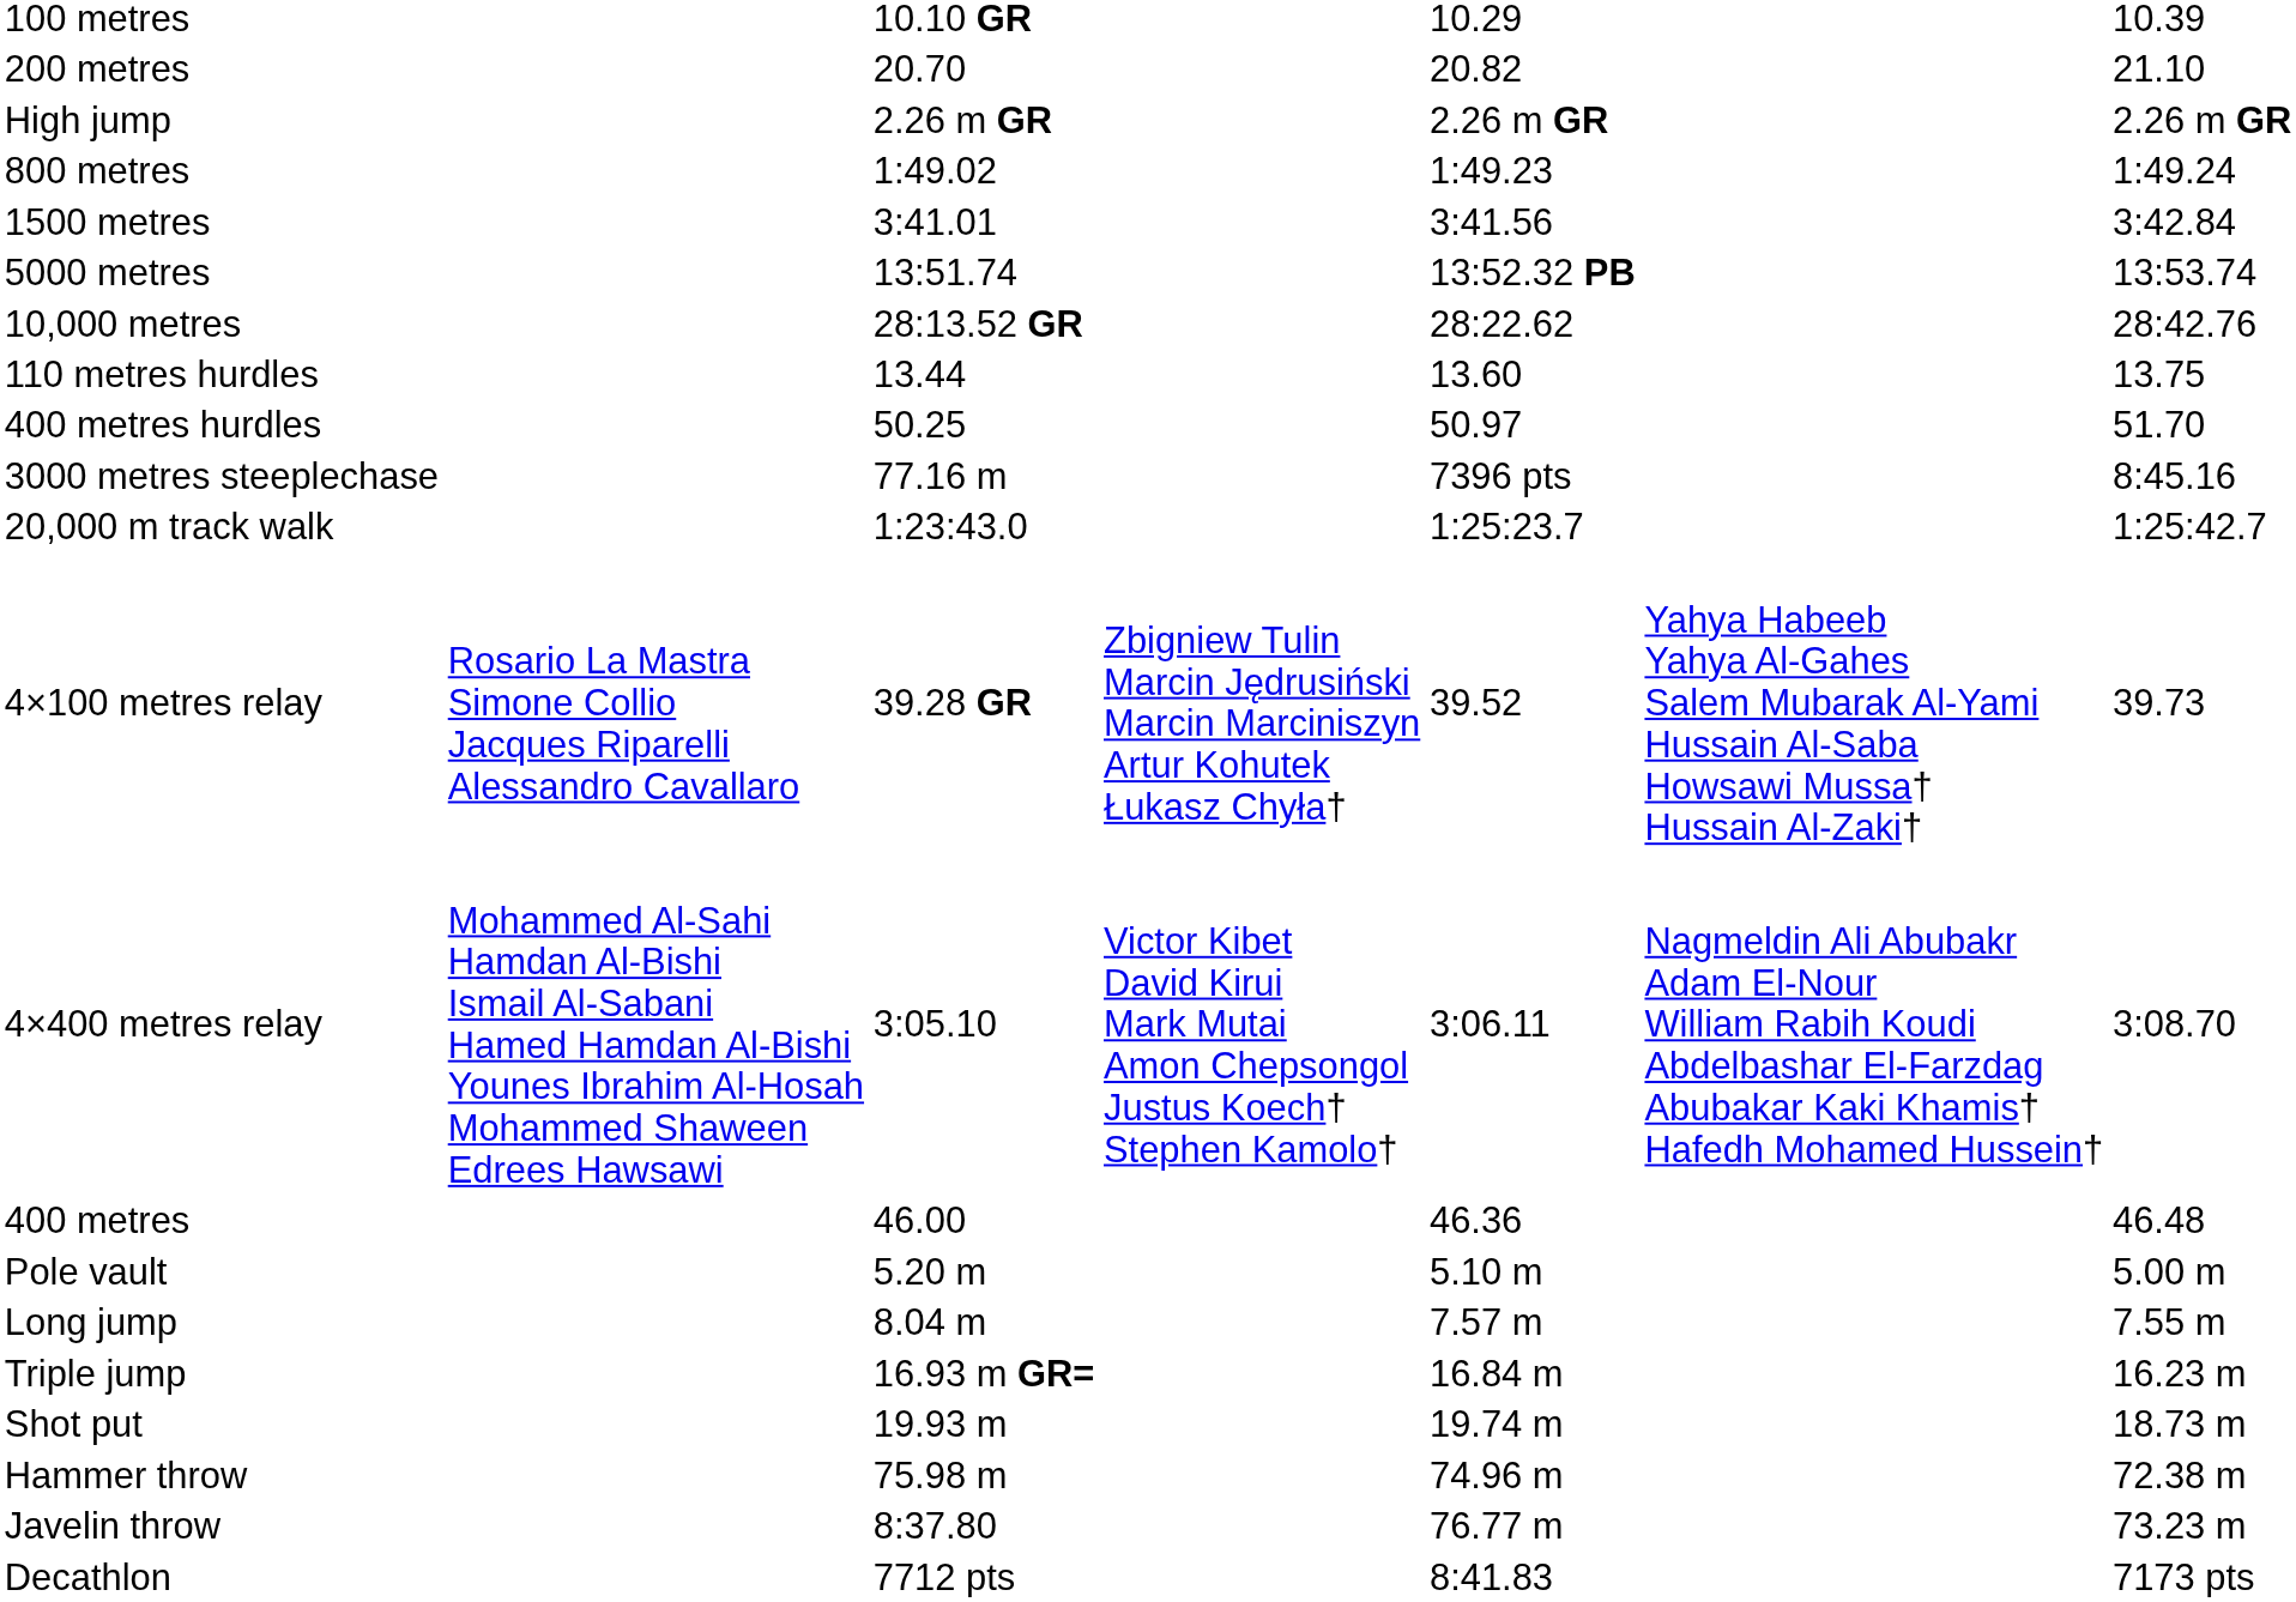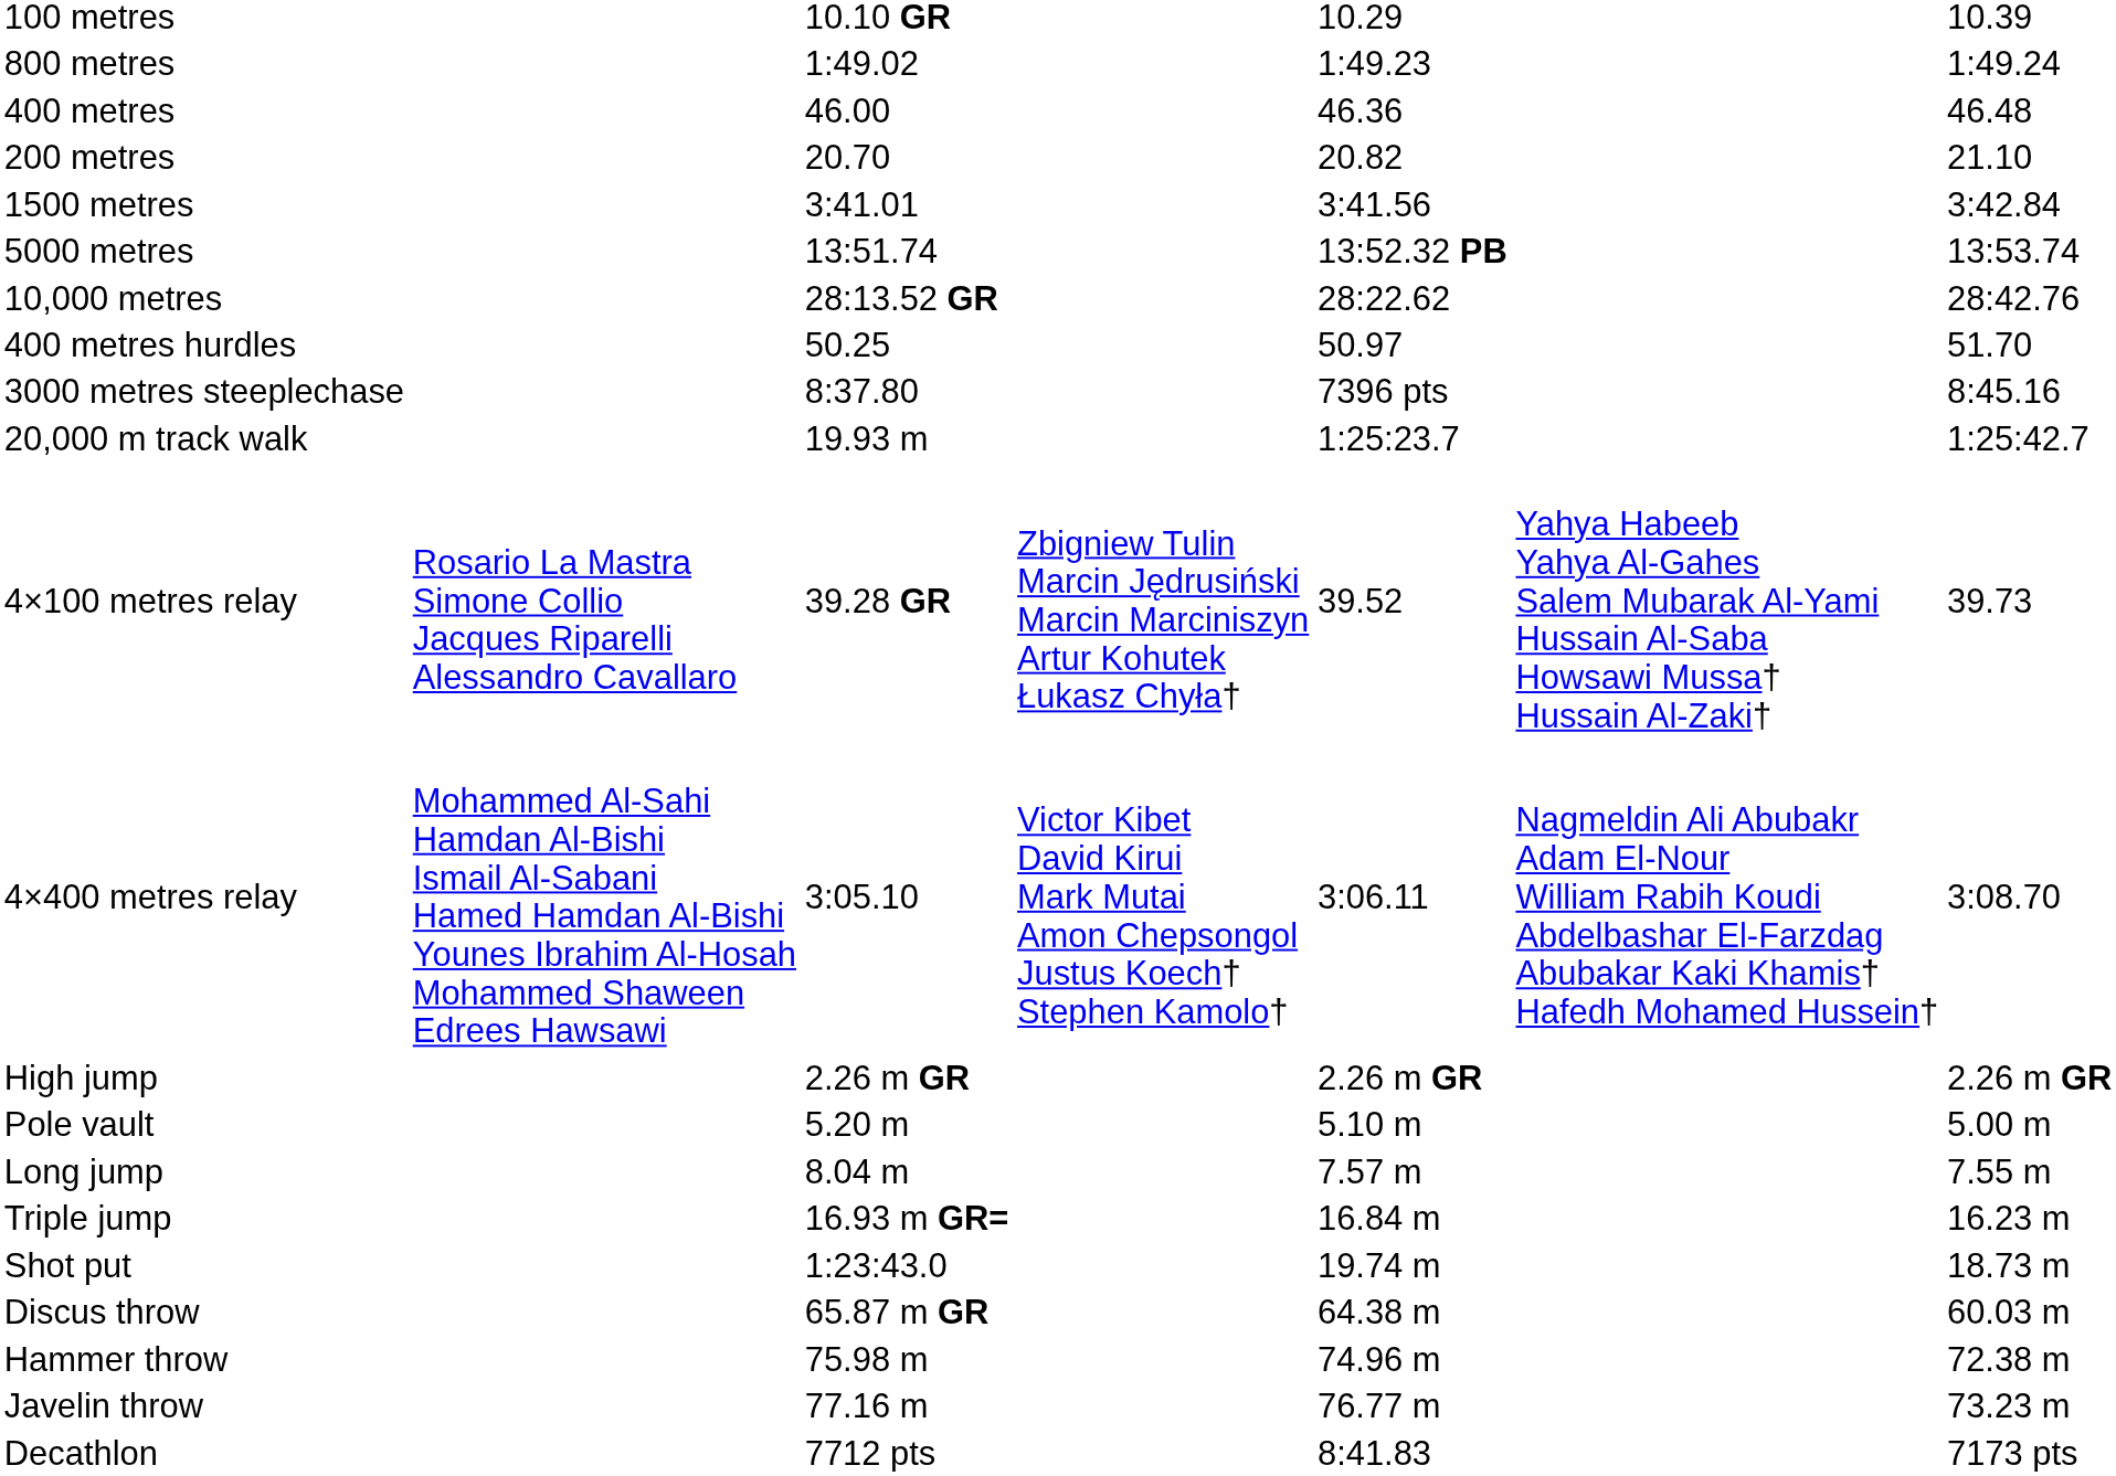 <table>
 <tr>
 <td>100 metres</td>
 <td></td>
 <td>10.10 <strong>GR</strong></td>
 <td></td>
 <td>10.29</td>
 <td></td>
 <td>10.39</td>
 </tr>
 <tr>
+<td>800 metres</td>
+<td></td>
+<td>1:49.02</td>
+<td></td>
+<td>1:49.23</td>
+<td></td>
+<td>1:49.24</td>
+</tr>
+<tr>
+<td>400 metres</td>
+<td></td>
+<td>46.00</td>
+<td></td>
+<td>46.36</td>
+<td></td>
+<td>46.48</td>
+</tr>
+<tr>
 <td>200 metres</td>
 <td></td>
 <td>20.70</td>
 <td></td>
 <td>20.82</td>
 <td></td>
 <td>21.10</td>
-</tr>
-<tr>
-<td>High jump</td>
-<td></td>
-<td>2.26 m <strong>GR</strong></td>
-<td></td>
-<td>2.26 m <strong>GR</strong></td>
-<td></td>
-<td>2.26 m <strong>GR</strong></td>
-</tr>
-<tr>
-<td>800 metres</td>
-<td></td>
-<td>1:49.02</td>
-<td></td>
-<td>1:49.23</td>
-<td></td>
-<td>1:49.24</td>
 </tr>
 <tr>
 <td>1500 metres</td>
 <td></td>
 <td>3:41.01</td>
 <td></td>
 <td>3:41.56</td>
 <td></td>
 <td>3:42.84</td>
 </tr>
 <tr>
 <td>5000 metres</td>
 <td></td>
 <td>13:51.74</td>
 <td></td>
 <td>13:52.32 <strong>PB</strong></td>
 <td></td>
 <td>13:53.74</td>
 </tr>
 <tr>
 <td>10,000 metres</td>
 <td></td>
 <td>28:13.52 <strong>GR</strong></td>
 <td></td>
 <td>28:22.62</td>
 <td></td>
 <td>28:42.76</td>
 </tr>
 <tr>
-<td>110 metres hurdles</td>
-<td></td>
-<td>13.44</td>
-<td></td>
-<td>13.60</td>
-<td></td>
-<td>13.75</td>
-</tr>
-<tr>
 <td>400 metres hurdles</td>
 <td></td>
 <td>50.25</td>
 <td></td>
 <td>50.97</td>
 <td></td>
 <td>51.70</td>
 </tr>
 <tr>
 <td>3000 metres steeplechase</td>
 <td></td>
-<td>77.16 m</td>
+<td>8:37.80</td>
 <td></td>
 <td>7396 pts</td>
 <td></td>
 <td>8:45.16</td>
 </tr>
 <tr>
 <td>20,000 m track walk</td>
 <td></td>
-<td>1:23:43.0</td>
+<td>19.93 m</td>
 <td></td>
 <td>1:25:23.7</td>
 <td></td>
 <td>1:25:42.7</td>
 </tr>
 <tr>
 <td>4×100 metres relay</td>
 <td><br><a href='#'>Rosario La Mastra</a><br><a href='#'>Simone Collio</a><br><a href='#'>Jacques Riparelli</a><br><a href='#'>Alessandro Cavallaro</a></td>
 <td>39.28 <strong>GR</strong></td>
 <td><br><a href='#'>Zbigniew Tulin</a><br><a href='#'>Marcin Jędrusiński</a><br><a href='#'>Marcin Marciniszyn</a><br><a href='#'>Artur Kohutek</a><br><a href='#'>Łukasz Chyła</a>†</td>
 <td>39.52</td>
 <td><br><a href='#'>Yahya Habeeb</a><br><a href='#'>Yahya Al-Gahes</a><br><a href='#'>Salem Mubarak Al-Yami</a><br><a href='#'>Hussain Al-Saba</a><br><a href='#'>Howsawi Mussa</a>†<br><a href='#'>Hussain Al-Zaki</a>†</td>
 <td>39.73</td>
 </tr>
 <tr>
 <td>4×400 metres relay</td>
 <td><br><a href='#'>Mohammed Al-Sahi</a><br><a href='#'>Hamdan Al-Bishi</a><br><a href='#'>Ismail Al-Sabani</a><br><a href='#'>Hamed Hamdan Al-Bishi</a><br><a href='#'>Younes Ibrahim Al-Hosah</a><br><a href='#'>Mohammed Shaween</a><br><a href='#'>Edrees Hawsawi</a></td>
 <td>3:05.10</td>
 <td><br><a href='#'>Victor Kibet</a><br><a href='#'>David Kirui</a><br><a href='#'>Mark Mutai</a><br><a href='#'>Amon Chepsongol</a><br><a href='#'>Justus Koech</a>†<br><a href='#'>Stephen Kamolo</a>†</td>
 <td>3:06.11</td>
 <td><br><a href='#'>Nagmeldin Ali Abubakr</a><br><a href='#'>Adam El-Nour</a><br><a href='#'>William Rabih Koudi</a><br><a href='#'>Abdelbashar El-Farzdag</a><br><a href='#'>Abubakar Kaki Khamis</a>†<br><a href='#'>Hafedh Mohamed Hussein</a>†</td>
 <td>3:08.70</td>
 </tr>
 <tr>
-<td>400 metres</td>
+<td>High jump</td>
 <td></td>
-<td>46.00</td>
+<td>2.26 m <strong>GR</strong></td>
 <td></td>
-<td>46.36</td>
+<td>2.26 m <strong>GR</strong></td>
 <td></td>
-<td>46.48</td>
+<td>2.26 m <strong>GR</strong></td>
 </tr>
 <tr>
 <td>Pole vault</td>
 <td></td>
 <td>5.20 m</td>
 <td></td>
 <td>5.10 m</td>
 <td></td>
 <td>5.00 m</td>
 </tr>
 <tr>
 <td>Long jump</td>
 <td></td>
 <td>8.04 m</td>
 <td></td>
 <td>7.57 m</td>
 <td></td>
 <td>7.55 m</td>
 </tr>
 <tr>
 <td>Triple jump</td>
 <td></td>
 <td>16.93 m <strong>GR=</strong></td>
 <td></td>
 <td>16.84 m</td>
 <td></td>
 <td>16.23 m</td>
 </tr>
 <tr>
 <td>Shot put</td>
 <td></td>
-<td>19.93 m</td>
+<td>1:23:43.0</td>
 <td></td>
 <td>19.74 m</td>
 <td></td>
 <td>18.73 m</td>
+</tr>
+<tr>
+<td>Discus throw</td>
+<td></td>
+<td>65.87 m <strong>GR</strong></td>
+<td></td>
+<td>64.38 m</td>
+<td></td>
+<td>60.03 m</td>
 </tr>
 <tr>
 <td>Hammer throw</td>
 <td></td>
 <td>75.98 m</td>
 <td></td>
 <td>74.96 m</td>
 <td></td>
 <td>72.38 m</td>
 </tr>
 <tr>
 <td>Javelin throw</td>
 <td></td>
-<td>8:37.80</td>
+<td>77.16 m</td>
 <td></td>
 <td>76.77 m</td>
 <td></td>
 <td>73.23 m</td>
 </tr>
 <tr>
 <td>Decathlon</td>
 <td></td>
 <td>7712 pts</td>
 <td></td>
 <td>8:41.83</td>
 <td></td>
 <td>7173 pts</td>
 </tr>
 </table>
